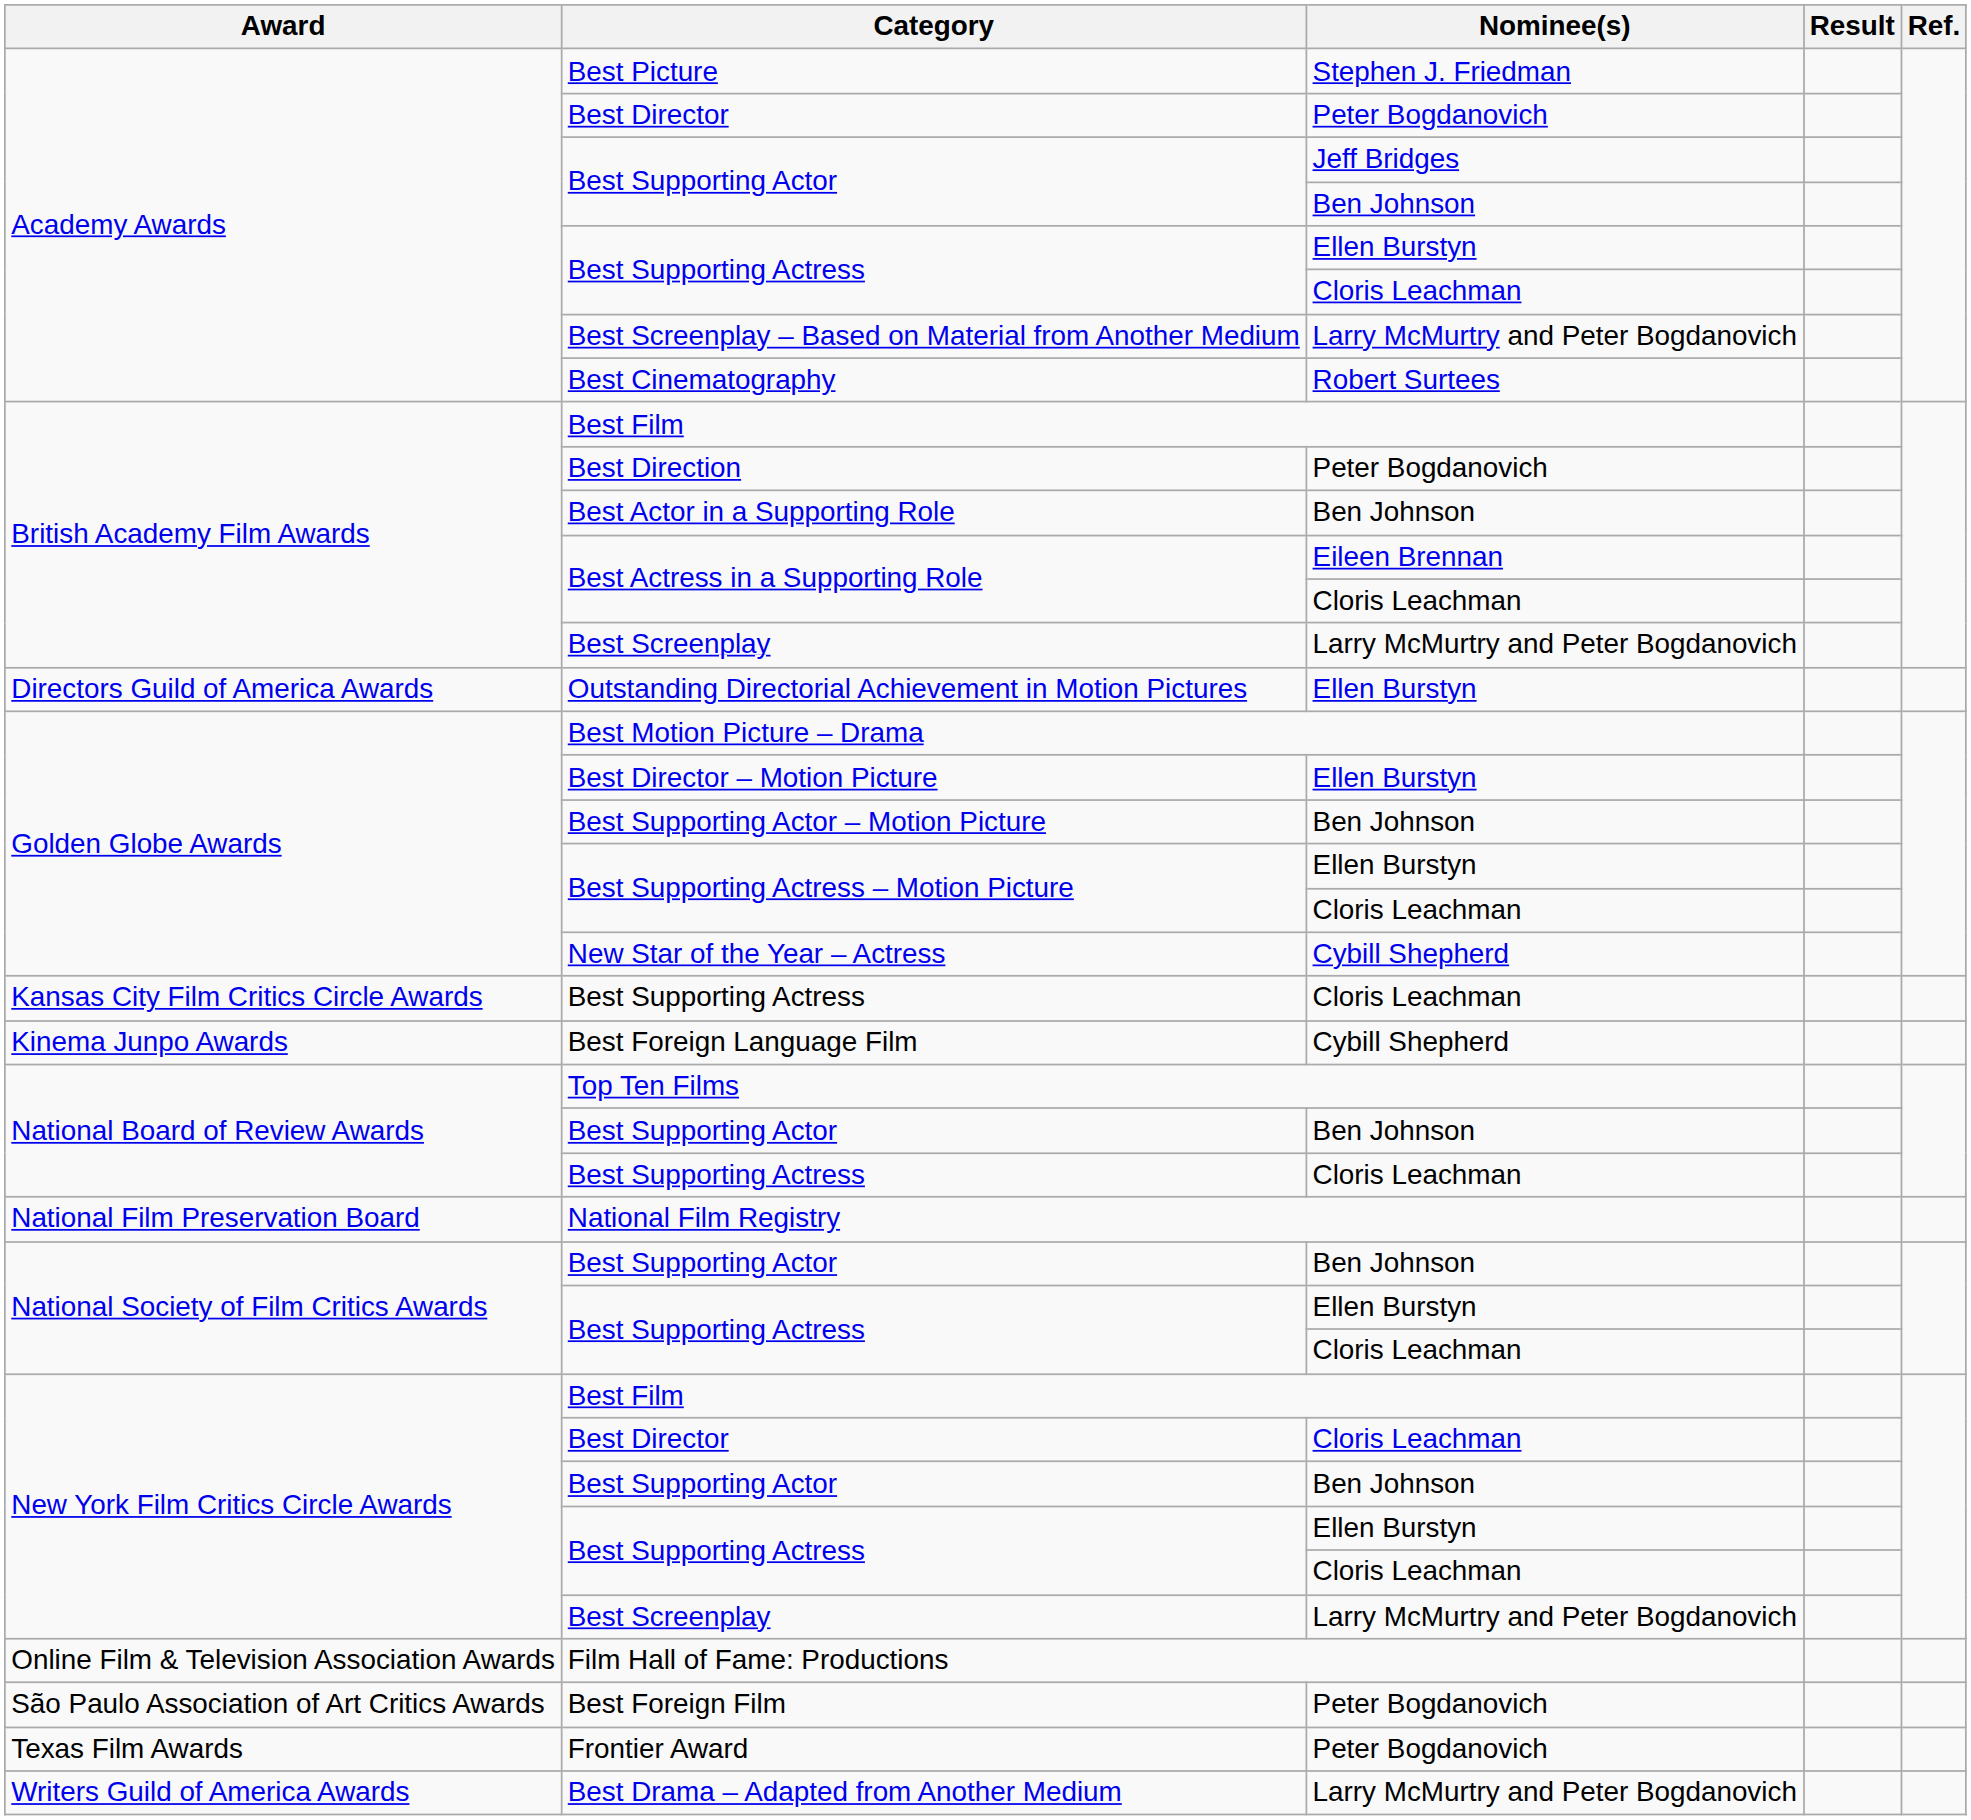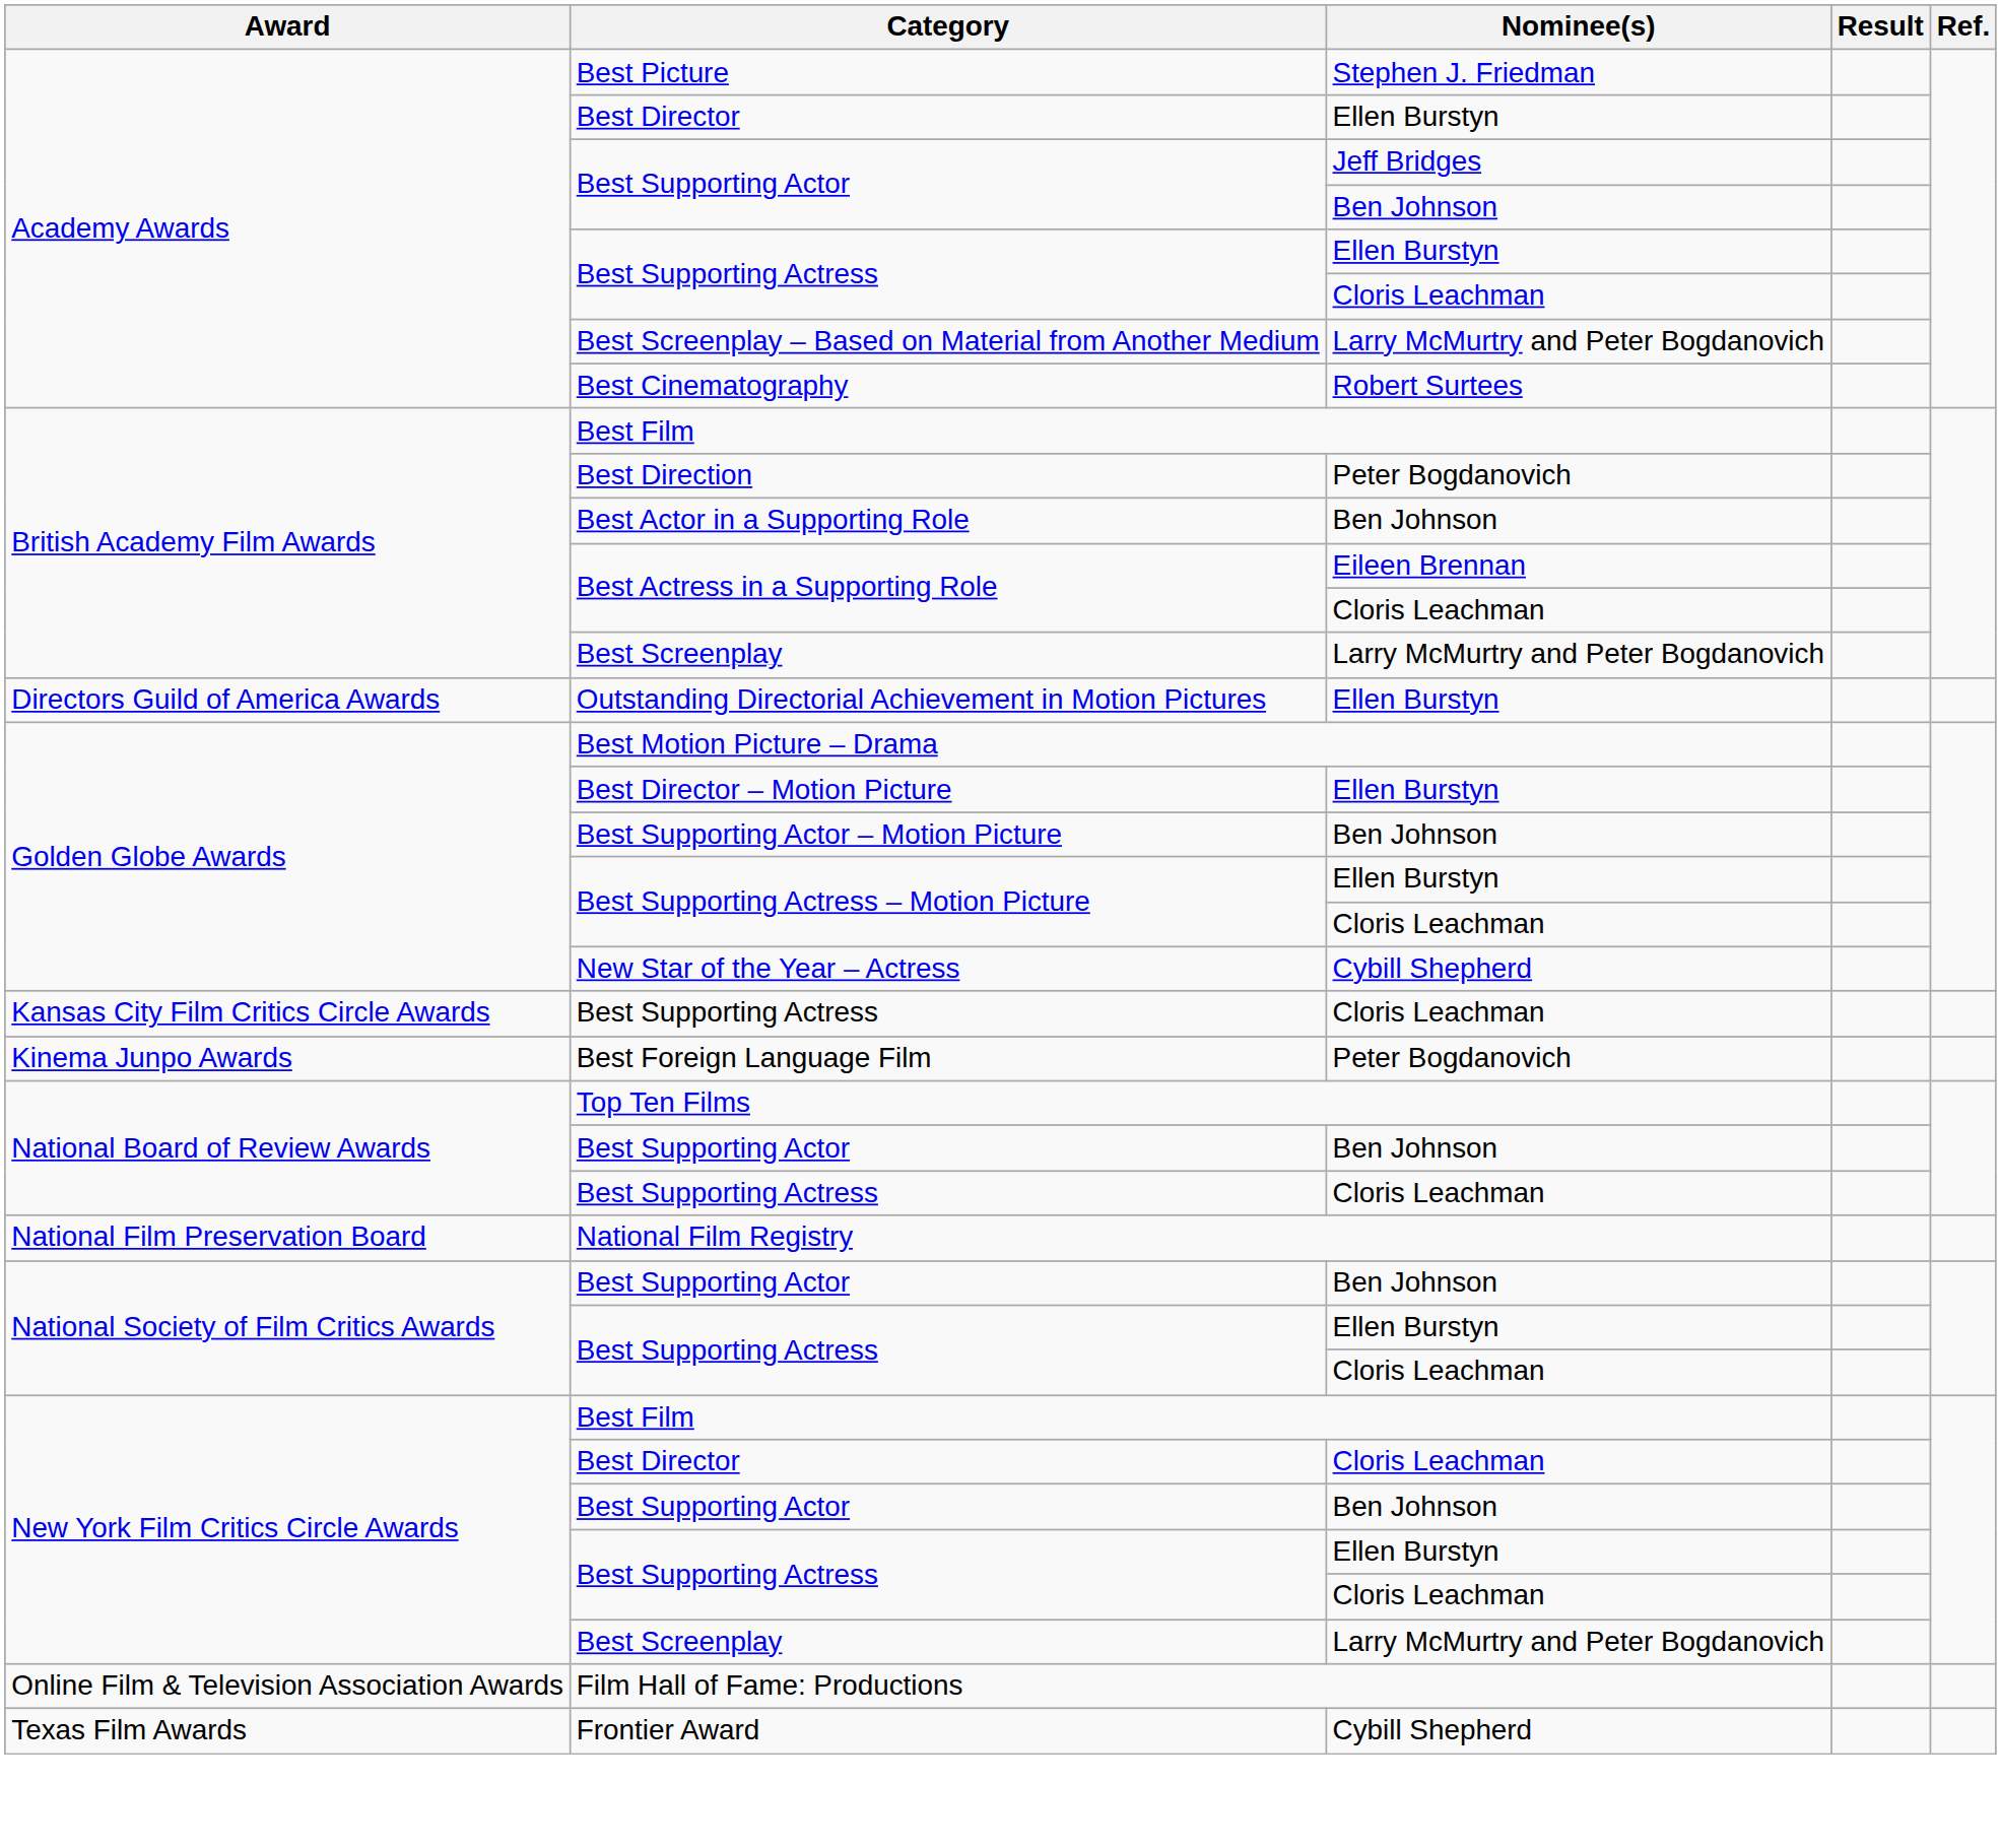 <table class="wikitable plainrowheaders">
 <tr>
 <th>Award</th>
 <th>Category</th>
 <th>Nominee(s)</th>
 <th>Result</th>
 <th>Ref.</th>
 </tr>
 <tr>
 <td rowspan="8"><a href='#'>Academy Awards</a></td>
 <td><a href='#'>Best Picture</a></td>
 <td><a href='#'>Stephen J. Friedman</a></td>
 <td></td>
 <td align="center" rowspan="8"></td>
 </tr>
 <tr>
 <td><a href='#'>Best Director</a></td>
-<td><a href='#'>Peter Bogdanovich</a></td>
+<td>Ellen Burstyn</td>
 <td></td>
 </tr>
 <tr>
 <td rowspan="2"><a href='#'>Best Supporting Actor</a></td>
 <td><a href='#'>Jeff Bridges</a></td>
 <td></td>
 </tr>
 <tr>
 <td><a href='#'>Ben Johnson</a></td>
 <td></td>
 </tr>
 <tr>
 <td rowspan="2"><a href='#'>Best Supporting Actress</a></td>
 <td><a href='#'>Ellen Burstyn</a></td>
 <td></td>
 </tr>
 <tr>
 <td><a href='#'>Cloris Leachman</a></td>
 <td></td>
 </tr>
 <tr>
 <td><a href='#'>Best Screenplay – Based on Material from Another Medium</a></td>
 <td><a href='#'>Larry McMurtry</a> and Peter Bogdanovich</td>
 <td></td>
 </tr>
 <tr>
 <td><a href='#'>Best Cinematography</a></td>
 <td><a href='#'>Robert Surtees</a></td>
 <td></td>
 </tr>
 <tr>
 <td rowspan="6"><a href='#'>British Academy Film Awards</a></td>
 <td colspan="2"><a href='#'>Best Film</a></td>
 <td></td>
 <td align="center" rowspan="6"></td>
 </tr>
 <tr>
 <td><a href='#'>Best Direction</a></td>
 <td>Peter Bogdanovich</td>
 <td></td>
 </tr>
 <tr>
 <td><a href='#'>Best Actor in a Supporting Role</a></td>
 <td>Ben Johnson</td>
 <td></td>
 </tr>
 <tr>
 <td rowspan="2"><a href='#'>Best Actress in a Supporting Role</a></td>
 <td><a href='#'>Eileen Brennan</a></td>
 <td></td>
 </tr>
 <tr>
 <td>Cloris Leachman</td>
 <td></td>
 </tr>
 <tr>
 <td><a href='#'>Best Screenplay</a></td>
 <td>Larry McMurtry and Peter Bogdanovich</td>
 <td></td>
 </tr>
 <tr>
 <td><a href='#'>Directors Guild of America Awards</a></td>
 <td><a href='#'>Outstanding Directorial Achievement in Motion Pictures</a></td>
 <td><a href='#'>Ellen Burstyn</a></td>
 <td></td>
 <td align="center"></td>
 </tr>
 <tr>
 <td rowspan="6"><a href='#'>Golden Globe Awards</a></td>
 <td colspan="2"><a href='#'>Best Motion Picture – Drama</a></td>
 <td></td>
 <td align="center" rowspan="6"></td>
 </tr>
 <tr>
 <td><a href='#'>Best Director – Motion Picture</a></td>
 <td><a href='#'>Ellen Burstyn</a></td>
 <td></td>
 </tr>
 <tr>
 <td><a href='#'>Best Supporting Actor – Motion Picture</a></td>
 <td>Ben Johnson</td>
 <td></td>
 </tr>
 <tr>
 <td rowspan="2"><a href='#'>Best Supporting Actress – Motion Picture</a></td>
 <td>Ellen Burstyn</td>
 <td></td>
 </tr>
 <tr>
 <td>Cloris Leachman</td>
 <td></td>
 </tr>
 <tr>
 <td><a href='#'>New Star of the Year – Actress</a></td>
 <td><a href='#'>Cybill Shepherd</a></td>
 <td></td>
 </tr>
 <tr>
 <td><a href='#'>Kansas City Film Critics Circle Awards</a></td>
 <td>Best Supporting Actress</td>
 <td>Cloris Leachman</td>
 <td></td>
 <td align="center"></td>
 </tr>
 <tr>
 <td><a href='#'>Kinema Junpo Awards</a></td>
 <td>Best Foreign Language Film</td>
-<td>Cybill Shepherd</td>
+<td>Peter Bogdanovich</td>
 <td></td>
 <td align="center"></td>
 </tr>
 <tr>
 <td rowspan="3"><a href='#'>National Board of Review Awards</a></td>
 <td colspan="2"><a href='#'>Top Ten Films</a></td>
 <td></td>
 <td align="center" rowspan="3"></td>
 </tr>
 <tr>
 <td><a href='#'>Best Supporting Actor</a></td>
 <td>Ben Johnson</td>
 <td></td>
 </tr>
 <tr>
 <td><a href='#'>Best Supporting Actress</a></td>
 <td>Cloris Leachman</td>
 <td></td>
 </tr>
 <tr>
 <td><a href='#'>National Film Preservation Board</a></td>
 <td colspan="2"><a href='#'>National Film Registry</a></td>
 <td></td>
 <td align="center"></td>
 </tr>
 <tr>
 <td rowspan="3"><a href='#'>National Society of Film Critics Awards</a></td>
 <td><a href='#'>Best Supporting Actor</a></td>
 <td>Ben Johnson</td>
 <td></td>
 <td align="center" rowspan="3"></td>
 </tr>
 <tr>
 <td rowspan="2"><a href='#'>Best Supporting Actress</a></td>
 <td>Ellen Burstyn</td>
 <td></td>
 </tr>
 <tr>
 <td>Cloris Leachman</td>
 <td></td>
 </tr>
 <tr>
 <td rowspan="6"><a href='#'>New York Film Critics Circle Awards</a></td>
 <td colspan="2"><a href='#'>Best Film</a></td>
 <td></td>
 <td align="center" rowspan="6"></td>
 </tr>
 <tr>
 <td><a href='#'>Best Director</a></td>
 <td><a href='#'>Cloris Leachman</a></td>
 <td></td>
 </tr>
 <tr>
 <td><a href='#'>Best Supporting Actor</a></td>
 <td>Ben Johnson</td>
 <td></td>
 </tr>
 <tr>
 <td rowspan="2"><a href='#'>Best Supporting Actress</a></td>
 <td>Ellen Burstyn</td>
 <td></td>
 </tr>
 <tr>
 <td>Cloris Leachman</td>
 <td></td>
 </tr>
 <tr>
 <td><a href='#'>Best Screenplay</a></td>
 <td>Larry McMurtry and Peter Bogdanovich</td>
 <td></td>
 </tr>
 <tr>
 <td>Online Film & Television Association Awards</td>
 <td colspan="2">Film Hall of Fame: Productions</td>
 <td></td>
 <td align="center"></td>
 </tr>
 <tr>
-<td>São Paulo Association of Art Critics Awards</td>
-<td>Best Foreign Film</td>
-<td>Peter Bogdanovich</td>
-<td></td>
-<td align="center"></td>
-</tr>
-<tr>
 <td>Texas Film Awards</td>
 <td>Frontier Award</td>
-<td>Peter Bogdanovich</td>
-<td></td>
-<td align="center"></td>
-</tr>
-<tr>
-<td><a href='#'>Writers Guild of America Awards</a></td>
-<td><a href='#'>Best Drama – Adapted from Another Medium</a></td>
-<td>Larry McMurtry and Peter Bogdanovich</td>
+<td>Cybill Shepherd</td>
 <td></td>
 <td align="center"></td>
 </tr>
 </table>
